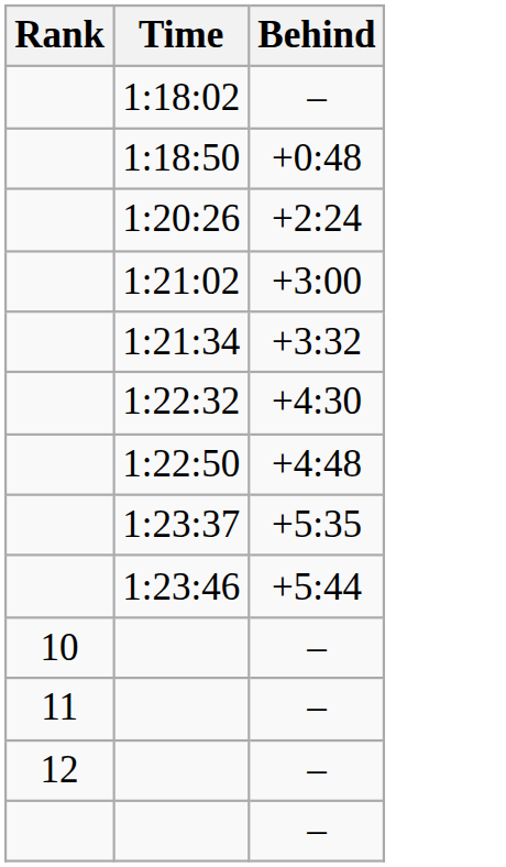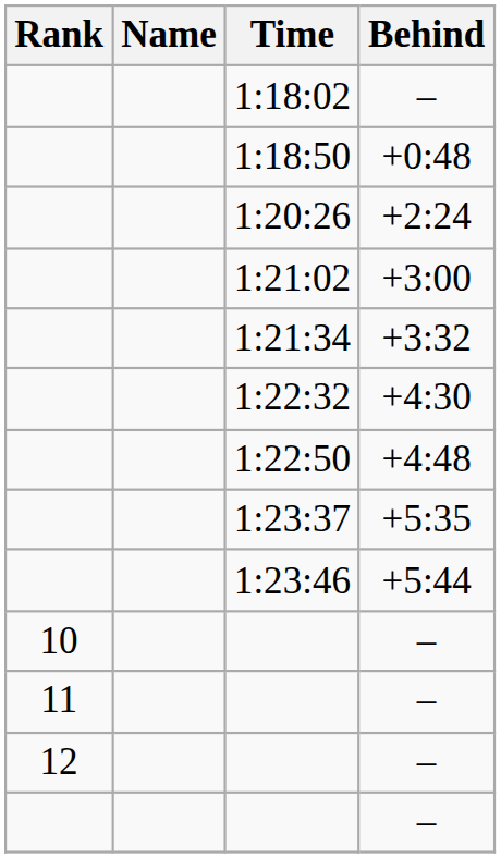 <table class="wikitable" style="text-align:center">
 <tr>
 <th>Rank</th>
+<th>Name</th>
 <th>Time</th>
 <th>Behind</th>
 </tr>
 <tr>
 <td></td>
+<td align=left></td>
 <td>1:18:02</td>
 <td>–</td>
 </tr>
 <tr>
 <td></td>
+<td align=left></td>
 <td>1:18:50</td>
 <td>+0:48</td>
 </tr>
 <tr>
 <td></td>
+<td align=left></td>
 <td>1:20:26</td>
 <td>+2:24</td>
 </tr>
 <tr>
 <td></td>
+<td align=left></td>
 <td>1:21:02</td>
 <td>+3:00</td>
 </tr>
 <tr>
 <td></td>
+<td align=left></td>
 <td>1:21:34</td>
 <td>+3:32</td>
 </tr>
 <tr>
 <td></td>
+<td align=left></td>
 <td>1:22:32</td>
 <td>+4:30</td>
 </tr>
 <tr>
 <td></td>
+<td align=left></td>
 <td>1:22:50</td>
 <td>+4:48</td>
 </tr>
 <tr>
 <td></td>
+<td align=left></td>
 <td>1:23:37</td>
 <td>+5:35</td>
 </tr>
 <tr>
 <td></td>
+<td align=left></td>
 <td>1:23:46</td>
 <td>+5:44</td>
 </tr>
 <tr>
 <td>10</td>
+<td align=left></td>
 <td></td>
 <td>–</td>
 </tr>
 <tr>
 <td>11</td>
+<td align=left></td>
 <td></td>
 <td>–</td>
 </tr>
 <tr>
 <td>12</td>
+<td align=left></td>
 <td></td>
 <td>–</td>
 </tr>
 <tr>
 <td></td>
+<td align=left></td>
 <td></td>
 <td>–</td>
 </tr>
 </table>
